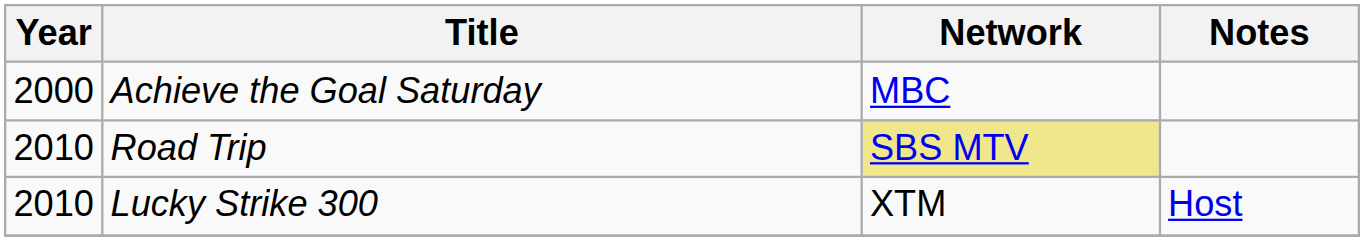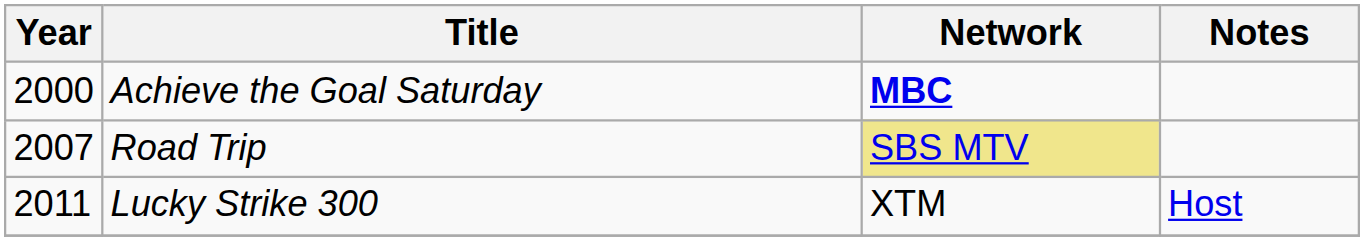 <table class="wikitable" style="width:600px">
 <tr>
 <th width=10>Year</th>
 <th>Title</th>
 <th>Network</th>
 <th>Notes</th>
 </tr>
 <tr>
 <td>2000</td>
 <td><em>Achieve the Goal Saturday</em></td>
-<td><a href='#'>MBC</a></td>
+<td><strong><a href='#'>MBC</a></strong></td>
 <td></td>
 </tr>
 <tr>
-<td>2010</td>
+<td>2007</td>
 <td><em>Road Trip</em></td>
 <td style="background: khaki;"><a href='#'>SBS MTV</a></td>
 <td></td>
 </tr>
 <tr>
-<td>2010</td>
+<td>2011</td>
 <td><em>Lucky Strike 300</em></td>
 <td>XTM</td>
 <td><a href='#'>Host</a></td>
 </tr>
 <tr>
 </tr>
 </table>
